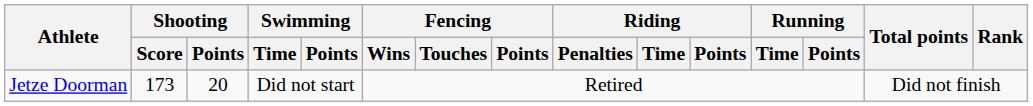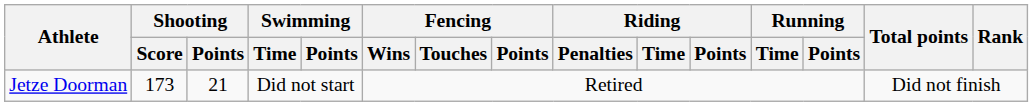 <table class=wikitable style="font-size:90%">
 <tr>
 <th rowspan="2">Athlete</th>
 <th colspan="2">Shooting</th>
 <th colspan="2">Swimming</th>
 <th colspan="3">Fencing</th>
 <th colspan="3">Riding</th>
 <th colspan="2">Running</th>
 <th rowspan="2">Total points</th>
 <th rowspan="2">Rank</th>
 </tr>
 <tr>
 <th>Score</th>
 <th>Points</th>
 <th>Time</th>
 <th>Points</th>
 <th>Wins</th>
 <th>Touches</th>
 <th>Points</th>
 <th>Penalties</th>
 <th>Time</th>
 <th>Points</th>
 <th>Time</th>
 <th>Points</th>
 </tr>
 <tr>
 <td><a href='#'>Jetze Doorman</a></td>
 <td align="center">173</td>
-<td align="center">20</td>
+<td align="center">21</td>
 <td align="center" colspan=2>Did not start</td>
 <td align="center" colspan=8>Retired</td>
 <td align="center" colspan=2>Did not finish</td>
 </tr>
 </table>
